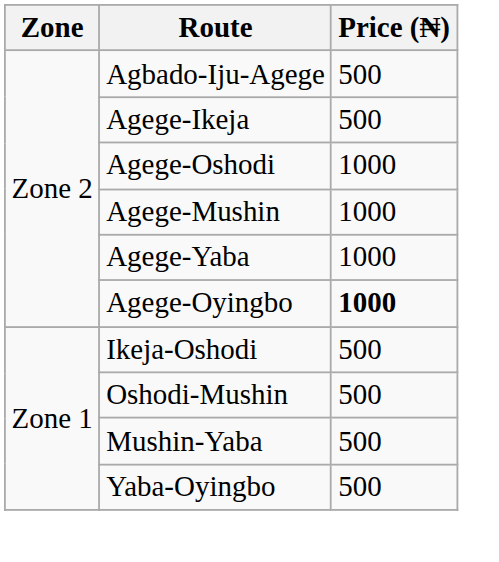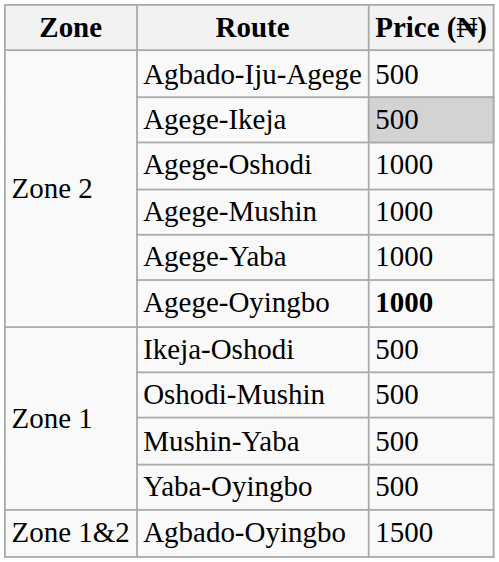 <table class="wikitable">
 <tr>
 <th>Zone</th>
 <th>Route</th>
 <th>Price (<strong>₦)</strong></th>
 </tr>
 <tr>
 <td rowspan="6">Zone 2</td>
 <td>Agbado-Iju-Agege</td>
 <td>500</td>
 </tr>
 <tr>
 <td>Agege-Ikeja</td>
-<td>500</td>
+<td style="background: lightgrey;">500</td>
 </tr>
 <tr>
 <td>Agege-Oshodi</td>
 <td>1000</td>
 </tr>
 <tr>
 <td>Agege-Mushin</td>
 <td>1000</td>
 </tr>
 <tr>
 <td>Agege-Yaba</td>
 <td>1000</td>
 </tr>
 <tr>
 <td>Agege-Oyingbo</td>
 <td><strong>1000</strong></td>
 </tr>
 <tr>
 <td rowspan="4">Zone 1</td>
 <td>Ikeja-Oshodi</td>
 <td>500</td>
 </tr>
 <tr>
 <td>Oshodi-Mushin</td>
 <td>500</td>
 </tr>
 <tr>
 <td>Mushin-Yaba</td>
 <td>500</td>
 </tr>
 <tr>
 <td>Yaba-Oyingbo</td>
 <td>500</td>
 </tr>
+<tr>
+<td>Zone 1&2</td>
+<td>Agbado-Oyingbo</td>
+<td>1500</td>
+</tr>
 </table>
